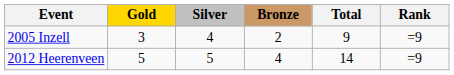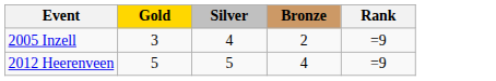 <table class="wikitable sortable" border="1" style="text-align:center; font-size:100%;">
 <tr>
 <th style="width:15:em;">Event</th>
 <td style="background:gold; width:4.5em; font-weight:bold;">Gold</td>
 <td style="background:silver; width:4.5em; font-weight:bold;">Silver</td>
 <td style="background:#cc9966; width:4.5em; font-weight:bold;">Bronze</td>
-<th style="width:4.5em;">Total</th>
 <th style="width:4.5em;">Rank</th>
 </tr>
 <tr>
 <td align=left><a href='#'>2005 Inzell</a></td>
 <td>3</td>
 <td>4</td>
 <td>2</td>
-<td>9</td>
 <td>=9</td>
 </tr>
 <tr>
 <td align=left><a href='#'>2012 Heerenveen</a></td>
 <td>5</td>
 <td>5</td>
 <td>4</td>
-<td>14</td>
 <td>=9</td>
 </tr>
 </table>
